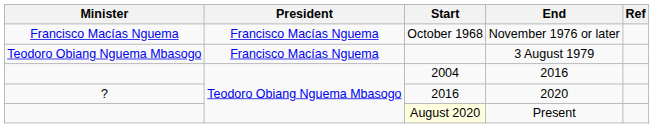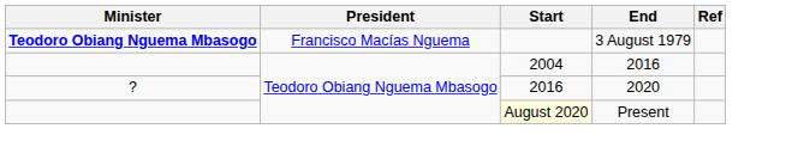 <table class="wikitable" style="text-align:center">
 <tr>
 <th>Minister</th>
 <th>President</th>
 <th>Start</th>
 <th>End</th>
 <th>Ref</th>
 </tr>
 <tr>
-<td><a href='#'>Francisco Macías Nguema</a></td>
-<td><a href='#'>Francisco Macías Nguema</a></td>
-<td>October 1968</td>
-<td>November 1976 or later</td>
-<td></td>
-</tr>
-<tr>
-<td><a href='#'>Teodoro Obiang Nguema Mbasogo</a></td>
+<td><strong><a href='#'>Teodoro Obiang Nguema Mbasogo</a></strong></td>
 <td><a href='#'>Francisco Macías Nguema</a></td>
 <td></td>
 <td>3 August 1979</td>
 <td></td>
 </tr>
 <tr>
 <td></td>
 <td rowspan="3"><a href='#'>Teodoro Obiang Nguema Mbasogo</a></td>
 <td>2004</td>
 <td>2016</td>
 <td></td>
 </tr>
 <tr>
 <td>?</td>
 <td>2016</td>
 <td>2020</td>
 <td></td>
 </tr>
 <tr>
 <td></td>
 <td style="background: lightyellow;">August 2020</td>
 <td>Present</td>
 <td></td>
 </tr>
 </table>
